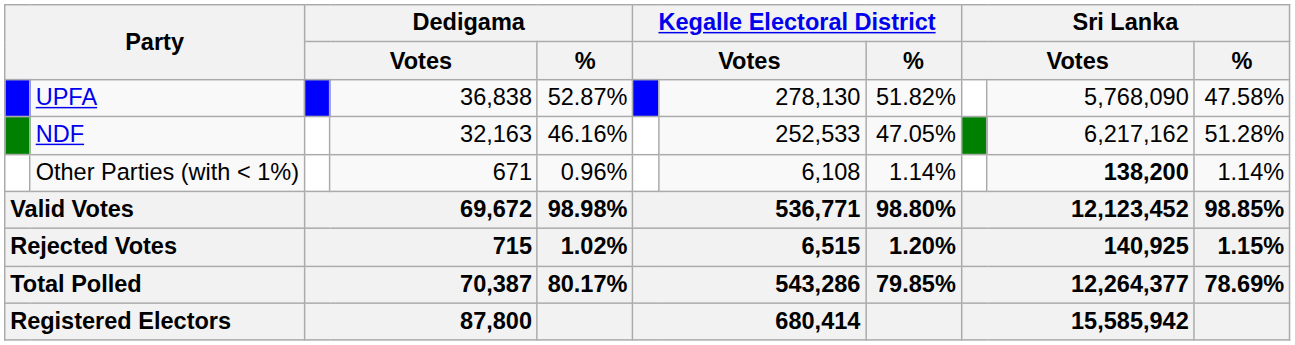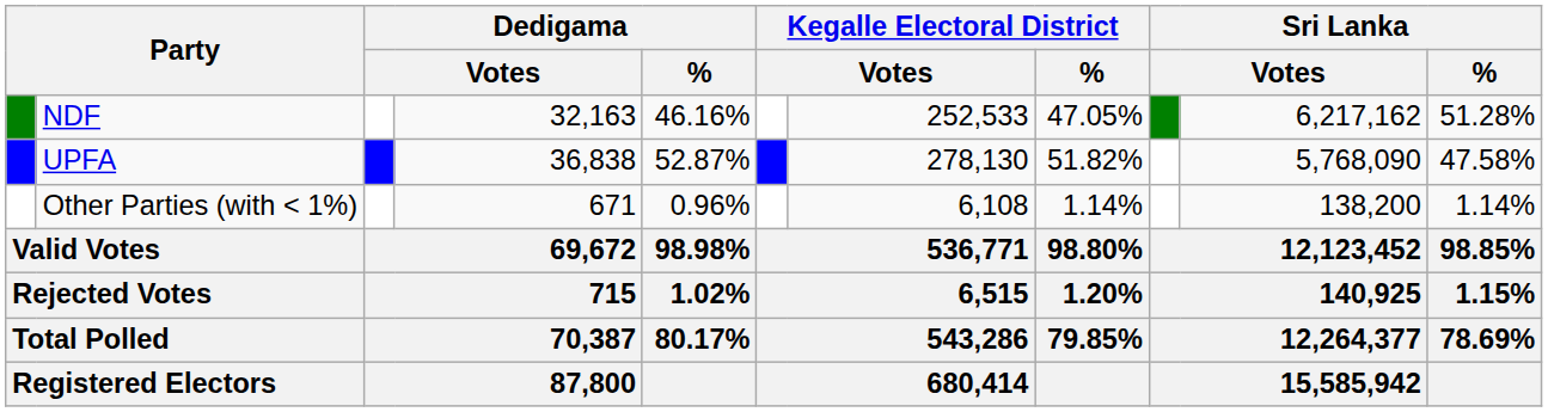 <table class="wikitable">
 <tr>
 <th colspan="2" width="144px"rowspan="2">Party</th>
 <th colspan="3" width="216px">Dedigama</th>
 <th colspan="3" width="216px"><a href='#'>Kegalle Electoral District</a></th>
 <th colspan="3" width="216px">Sri Lanka</th>
 </tr>
 <tr>
 <th colspan="2" width="144px">Votes</th>
 <th>%</th>
 <th colspan="2" width="144px">Votes</th>
 <th>%</th>
 <th colspan="2" width="144px">Votes</th>
 <th>%</th>
 </tr>
 <tr>
+<td style="background-color:green;" width="10px"></td>
+<td style="text-align:left;"><a href='#'>NDF</a></td>
+<td style="background-color:white;" width="10px"></td>
+<td style="text-align:right;">32,163</td>
+<td style="text-align:right;">46.16%</td>
+<td style="background-color:white;" width="10px"></td>
+<td style="text-align:right;">252,533</td>
+<td style="text-align:right;">47.05%</td>
+<td style="background-color:green;" width="10px"></td>
+<td style="text-align:right;">6,217,162</td>
+<td style="text-align:right;">51.28%</td>
+</tr>
+<tr>
 <td style="background-color:blue;" width="10px"></td>
 <td style="text-align:left;"><a href='#'>UPFA</a></td>
 <td style="background-color:blue;" width="10px"></td>
 <td style="text-align:right;">36,838</td>
 <td style="text-align:right;">52.87%</td>
 <td style="background-color:blue;" width="10px"></td>
 <td style="text-align:right;">278,130</td>
 <td style="text-align:right;">51.82%</td>
 <td style="background-color:white;" width="10px"></td>
 <td style="text-align:right;">5,768,090</td>
 <td style="text-align:right;">47.58%</td>
 </tr>
 <tr>
-<td style="background-color:green;" width="10px"></td>
-<td style="text-align:left;"><a href='#'>NDF</a></td>
-<td style="background-color:white;" width="10px"></td>
-<td style="text-align:right;">32,163</td>
-<td style="text-align:right;">46.16%</td>
-<td style="background-color:white;" width="10px"></td>
-<td style="text-align:right;">252,533</td>
-<td style="text-align:right;">47.05%</td>
-<td style="background-color:green;" width="10px"></td>
-<td style="text-align:right;">6,217,162</td>
-<td style="text-align:right;">51.28%</td>
-</tr>
-<tr>
 <td style="background-color:white;" width="10px"></td>
 <td style="text-align:left;">Other Parties (with < 1%)</td>
 <td style="background-color:white;" width="10px"></td>
 <td style="text-align:right;">671</td>
 <td style="text-align:right;">0.96%</td>
 <td style="background-color:white;" width="10px"></td>
 <td style="text-align:right;">6,108</td>
 <td style="text-align:right;">1.14%</td>
 <td style="background-color:white;" width="10px"></td>
-<td style="text-align:right;"><strong>138,200</strong></td>
+<td style="text-align:right;">138,200</td>
 <td style="text-align:right;">1.14%</td>
 </tr>
 <tr>
 <th colspan="2" width="144px"style="text-align:left;">Valid Votes</th>
 <th style="text-align:right;"colspan="2" width="144px">69,672</th>
 <th style="text-align:right;">98.98%</th>
 <th style="text-align:right;"colspan="2" width="144px">536,771</th>
 <th style="text-align:right;">98.80%</th>
 <th style="text-align:right;"colspan="2" width="144px">12,123,452</th>
 <th style="text-align:right;">98.85%</th>
 </tr>
 <tr>
 <th colspan="2" width="144px"style="text-align:left;">Rejected Votes</th>
 <th style="text-align:right;"colspan="2" width="144px">715</th>
 <th style="text-align:right;">1.02%</th>
 <th style="text-align:right;"colspan="2" width="144px">6,515</th>
 <th style="text-align:right;">1.20%</th>
 <th style="text-align:right;"colspan="2" width="144px">140,925</th>
 <th style="text-align:right;">1.15%</th>
 </tr>
 <tr>
 <th colspan="2" width="144px"style="text-align:left;">Total Polled</th>
 <th style="text-align:right;"colspan="2" width="144px">70,387</th>
 <th style="text-align:right;">80.17%</th>
 <th style="text-align:right;"colspan="2" width="144px">543,286</th>
 <th style="text-align:right;">79.85%</th>
 <th style="text-align:right;"colspan="2" width="144px">12,264,377</th>
 <th style="text-align:right;">78.69%</th>
 </tr>
 <tr>
 <th colspan="2" width="144px"style="text-align:left;">Registered Electors</th>
 <th style="text-align:right;"colspan="2" width="144px">87,800</th>
 <th></th>
 <th style="text-align:right;"colspan="2" width="144px">680,414</th>
 <th></th>
 <th style="text-align:right;"colspan="2" width="144px">15,585,942</th>
 <th></th>
 </tr>
 </table>
